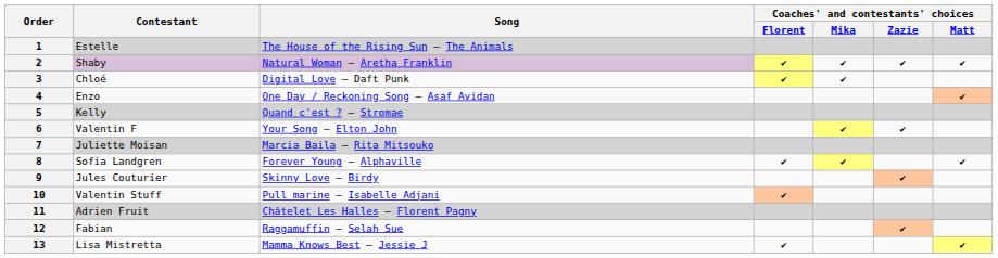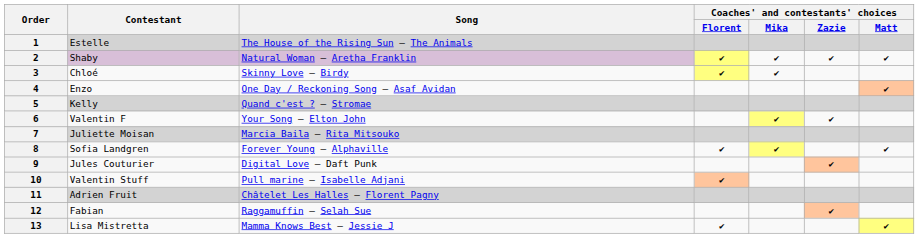 <table class="wikitable" style="width:100%;">
 <tr>
 <th scope=col rowspan="2">Order</th>
 <th scope=col rowspan="2">Contestant</th>
 <th scope=col rowspan="2">Song</th>
 <th scope=col colspan="4">Coaches' and contestants' choices</th>
 </tr>
 <tr>
 <th scope=col width="70"><a href='#'>Florent</a></th>
 <th scope=col width="70"><a href='#'>Mika</a></th>
 <th scope=col width="70"><a href='#'>Zazie</a></th>
 <th scope=col width="70"><a href='#'>Matt</a></th>
 </tr>
 <tr style="background:lightgrey;">
 <th scope=row>1</th>
 <td>Estelle</td>
 <td><a href='#'>The House of the Rising Sun</a> – <a href='#'>The Animals</a></td>
 <td></td>
 <td></td>
 <td></td>
 <td></td>
 </tr>
 <tr>
 <th scope=row>2</th>
 <td style="background:thistle">Shaby</td>
 <td style="background:thistle"><a href='#'>Natural Woman</a> – <a href='#'>Aretha Franklin</a></td>
 <td style="text-align:center; background:#ffff80">✔</td>
 <td style="text-align:center">✔</td>
 <td style="text-align:center">✔</td>
 <td style="text-align:center">✔</td>
 </tr>
 <tr>
 <th scope=row>3</th>
 <td>Chloé</td>
-<td><a href='#'>Digital Love</a> – Daft Punk</td>
+<td><a href='#'>Skinny Love</a> – <a href='#'>Birdy</a></td>
 <td style="text-align:center; background:#ffff80">✔</td>
 <td style="text-align:center">✔</td>
 <td></td>
 <td></td>
 </tr>
 <tr>
 <th scope=row>4</th>
 <td>Enzo</td>
 <td><a href='#'>One Day / Reckoning Song</a> – <a href='#'>Asaf Avidan</a></td>
 <td></td>
 <td></td>
 <td></td>
 <td style="text-align:center; background:#ffc59d">✔</td>
 </tr>
 <tr style="background:lightgrey;">
 <th scope=row>5</th>
 <td>Kelly</td>
 <td><a href='#'>Quand c'est ?</a> – <a href='#'>Stromae</a></td>
 <td></td>
 <td></td>
 <td></td>
 <td></td>
 </tr>
 <tr>
 <th scope=row>6</th>
 <td>Valentin F</td>
 <td><a href='#'>Your Song</a> – <a href='#'>Elton John</a></td>
 <td></td>
 <td style="text-align:center; background:#ffff80">✔</td>
 <td style="text-align:center">✔</td>
 <td></td>
 </tr>
 <tr style="background:lightgrey;">
 <th scope=row>7</th>
 <td>Juliette Moisan</td>
 <td><a href='#'>Marcia Baila</a> – <a href='#'>Rita Mitsouko</a></td>
 <td></td>
 <td></td>
 <td></td>
 <td></td>
 </tr>
 <tr>
 <th scope=row>8</th>
 <td>Sofia Landgren</td>
 <td><a href='#'>Forever Young</a> – <a href='#'>Alphaville</a></td>
 <td style="text-align:center">✔</td>
 <td style="text-align:center; background:#ffff80">✔</td>
 <td></td>
 <td style="text-align:center">✔</td>
 </tr>
 <tr>
 <th scope=row>9</th>
 <td>Jules Couturier</td>
-<td><a href='#'>Skinny Love</a> – <a href='#'>Birdy</a></td>
+<td><a href='#'>Digital Love</a> – Daft Punk</td>
 <td></td>
 <td></td>
 <td style="text-align:center; background:#ffc59d">✔</td>
 <td></td>
 </tr>
 <tr>
 <th scope=row>10</th>
 <td>Valentin Stuff</td>
 <td><a href='#'>Pull marine</a> – <a href='#'>Isabelle Adjani</a></td>
 <td style="text-align:center; background:#ffc59d">✔</td>
 <td></td>
 <td></td>
 <td></td>
 </tr>
 <tr style="background:lightgrey;">
 <th scope=row>11</th>
 <td>Adrien Fruit</td>
 <td><a href='#'>Châtelet Les Halles</a> – <a href='#'>Florent Pagny</a></td>
 <td></td>
 <td></td>
 <td></td>
 <td></td>
 </tr>
 <tr>
 <th scope=row>12</th>
 <td>Fabian</td>
 <td><a href='#'>Raggamuffin</a> – <a href='#'>Selah Sue</a></td>
 <td></td>
 <td></td>
 <td style="text-align:center; background:#ffc59d">✔</td>
 <td></td>
 </tr>
 <tr>
 <th scope=row>13</th>
 <td>Lisa Mistretta</td>
 <td><a href='#'>Mamma Knows Best</a> – <a href='#'>Jessie J</a></td>
 <td style="text-align:center">✔</td>
 <td></td>
 <td></td>
 <td style="text-align:center; background:#ffff80">✔</td>
 </tr>
 </table>
